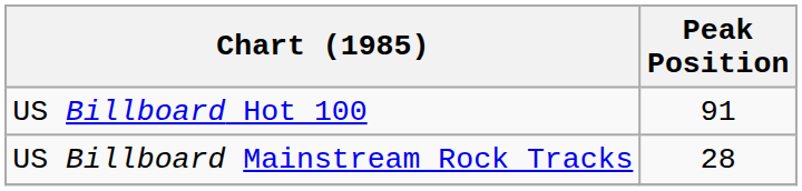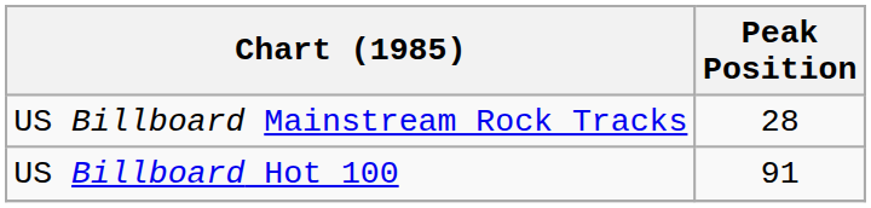 <table class="wikitable">
 <tr>
 <th>Chart (1985)</th>
 <th>Peak<br>Position</th>
 </tr>
 <tr>
+<td align="left">US <em>Billboard</em> <a href='#'>Mainstream Rock Tracks</a></td>
+<td align="center">28</td>
+</tr>
+<tr>
 <td align="left">US <a href='#'><em>Billboard</em> Hot 100</a></td>
 <td align="center">91</td>
 </tr>
 <tr>
-<td align="left">US <em>Billboard</em> <a href='#'>Mainstream Rock Tracks</a></td>
-<td align="center">28</td>
-</tr>
-<tr>
 </tr>
 </table>
